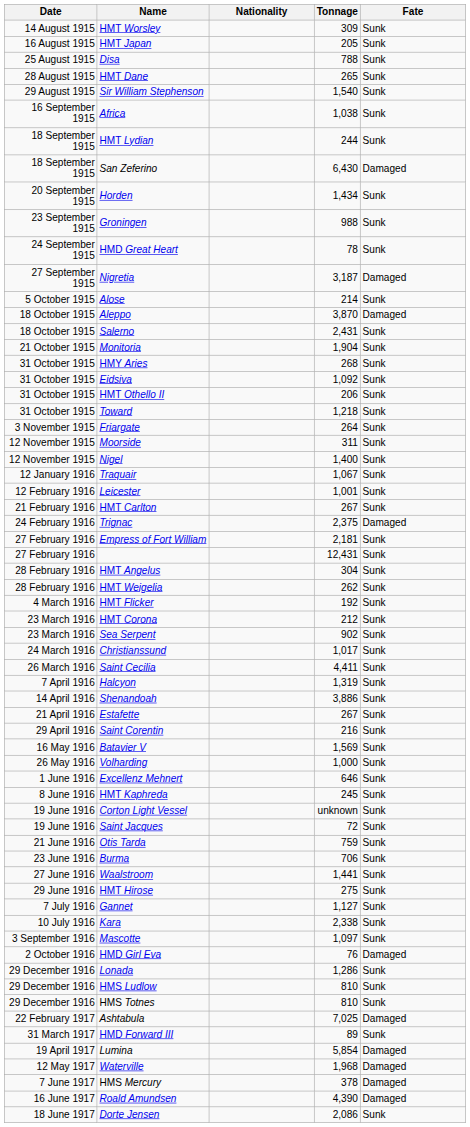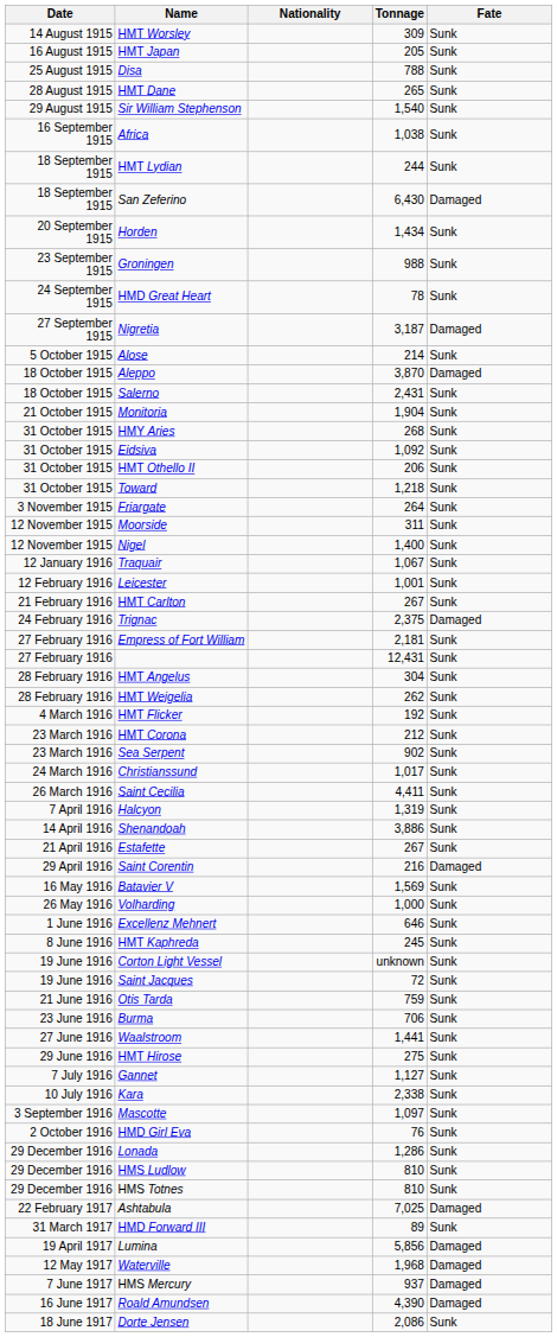 <table class="wikitable sortable">
 <tr>
 <th width="140px">Date</th>
 <th width="170px">Name</th>
 <th width="160px">Nationality</th>
 <th width="25px">Tonnage</th>
 <th width="160px">Fate</th>
 </tr>
 <tr>
 <td align="right">14 August 1915</td>
 <td align="left"><a href='#'>HMT <em>Worsley</em></a></td>
 <td align="left"></td>
 <td align="right">309</td>
 <td align="left">Sunk</td>
 </tr>
 <tr>
 <td align="right">16 August 1915</td>
 <td align="left"><a href='#'>HMT <em>Japan</em></a></td>
 <td align="left"></td>
 <td align="right">205</td>
 <td align="left">Sunk</td>
 </tr>
 <tr>
 <td align="right">25 August 1915</td>
 <td align="left"><a href='#'><em>Disa</em></a></td>
 <td align="left"></td>
 <td align="right">788</td>
 <td align="left">Sunk</td>
 </tr>
 <tr>
 <td align="right">28 August 1915</td>
 <td align="left"><a href='#'>HMT <em>Dane</em></a></td>
 <td align="left"></td>
 <td align="right">265</td>
 <td align="left">Sunk</td>
 </tr>
 <tr>
 <td align="right">29 August 1915</td>
 <td align="left"><a href='#'><em>Sir William Stephenson</em></a></td>
 <td align="left"></td>
 <td align="right">1,540</td>
 <td align="left">Sunk</td>
 </tr>
 <tr>
 <td align="right">16 September 1915</td>
 <td align="left"><a href='#'><em>Africa</em></a></td>
 <td align="left"></td>
 <td align="right">1,038</td>
 <td align="left">Sunk</td>
 </tr>
 <tr>
 <td align="right">18 September 1915</td>
 <td align="left"><a href='#'>HMT <em>Lydian</em></a></td>
 <td align="left"></td>
 <td align="right">244</td>
 <td align="left">Sunk</td>
 </tr>
 <tr>
 <td align="right">18 September 1915</td>
 <td align="left"><em>San Zeferino</em></td>
 <td align="left"></td>
 <td align="right">6,430</td>
 <td align="left">Damaged</td>
 </tr>
 <tr>
 <td align="right">20 September 1915</td>
 <td align="left"><a href='#'><em>Horden</em></a></td>
 <td align="left"></td>
 <td align="right">1,434</td>
 <td align="left">Sunk</td>
 </tr>
 <tr>
 <td align="right">23 September 1915</td>
 <td align="left"><a href='#'><em>Groningen</em></a></td>
 <td align="left"></td>
 <td align="right">988</td>
 <td align="left">Sunk</td>
 </tr>
 <tr>
 <td align="right">24 September 1915</td>
 <td align="left"><a href='#'>HMD <em>Great Heart</em></a></td>
 <td align="left"></td>
 <td align="right">78</td>
 <td align="left">Sunk</td>
 </tr>
 <tr>
 <td align="right">27 September 1915</td>
 <td align="left"><a href='#'><em>Nigretia</em></a></td>
 <td align="left"></td>
 <td align="right">3,187</td>
 <td align="left">Damaged</td>
 </tr>
 <tr>
 <td align="right">5 October 1915</td>
 <td align="left"><a href='#'><em>Alose</em></a></td>
 <td align="left"></td>
 <td align="right">214</td>
 <td align="left">Sunk</td>
 </tr>
 <tr>
 <td align="right">18 October 1915</td>
 <td align="left"><a href='#'><em>Aleppo</em></a></td>
 <td align="left"></td>
 <td align="right">3,870</td>
 <td align="left">Damaged</td>
 </tr>
 <tr>
 <td align="right">18 October 1915</td>
 <td align="left"><a href='#'><em>Salerno</em></a></td>
 <td align="left"></td>
 <td align="right">2,431</td>
 <td align="left">Sunk</td>
 </tr>
 <tr>
 <td align="right">21 October 1915</td>
 <td align="left"><a href='#'><em>Monitoria</em></a></td>
 <td align="left"></td>
 <td align="right">1,904</td>
 <td align="left">Sunk</td>
 </tr>
 <tr>
 <td align="right">31 October 1915</td>
 <td align="left"><a href='#'>HMY <em>Aries</em></a></td>
 <td align="left"></td>
 <td align="right">268</td>
 <td align="left">Sunk</td>
 </tr>
 <tr>
 <td align="right">31 October 1915</td>
 <td align="left"><a href='#'><em>Eidsiva</em></a></td>
 <td align="left"></td>
 <td align="right">1,092</td>
 <td align="left">Sunk</td>
 </tr>
 <tr>
 <td align="right">31 October 1915</td>
 <td align="left"><a href='#'>HMT <em>Othello II</em></a></td>
 <td align="left"></td>
 <td align="right">206</td>
 <td align="left">Sunk</td>
 </tr>
 <tr>
 <td align="right">31 October 1915</td>
 <td align="left"><a href='#'><em>Toward</em></a></td>
 <td align="left"></td>
 <td align="right">1,218</td>
 <td align="left">Sunk</td>
 </tr>
 <tr>
 <td align="right">3 November 1915</td>
 <td align="left"><a href='#'><em>Friargate</em></a></td>
 <td align="left"></td>
 <td align="right">264</td>
 <td align="left">Sunk</td>
 </tr>
 <tr>
 <td align="right">12 November 1915</td>
 <td align="left"><a href='#'><em>Moorside</em></a></td>
 <td align="left"></td>
 <td align="right">311</td>
 <td align="left">Sunk</td>
 </tr>
 <tr>
 <td align="right">12 November 1915</td>
 <td align="left"><a href='#'><em>Nigel</em></a></td>
 <td align="left"></td>
 <td align="right">1,400</td>
 <td align="left">Sunk</td>
 </tr>
 <tr>
 <td align="right">12 January 1916</td>
 <td align="left"><a href='#'><em>Traquair</em></a></td>
 <td align="left"></td>
 <td align="right">1,067</td>
 <td align="left">Sunk</td>
 </tr>
 <tr>
 <td align="right">12 February 1916</td>
 <td align="left"><a href='#'><em>Leicester</em></a></td>
 <td align="left"></td>
 <td align="right">1,001</td>
 <td align="left">Sunk</td>
 </tr>
 <tr>
 <td align="right">21 February 1916</td>
 <td align="left"><a href='#'>HMT <em>Carlton</em></a></td>
 <td align="left"></td>
 <td align="right">267</td>
 <td align="left">Sunk</td>
 </tr>
 <tr>
 <td align="right">24 February 1916</td>
 <td align="left"><a href='#'><em>Trignac</em></a></td>
 <td align="left"></td>
 <td align="right">2,375</td>
 <td align="left">Damaged</td>
 </tr>
 <tr>
 <td align="right">27 February 1916</td>
 <td align="left"><a href='#'><em>Empress of Fort William</em></a></td>
 <td align="left"></td>
 <td align="right">2,181</td>
 <td align="left">Sunk</td>
 </tr>
 <tr>
 <td align="right">27 February 1916</td>
 <td align="left"></td>
 <td align="left"></td>
 <td align="right">12,431</td>
 <td align="left">Sunk</td>
 </tr>
 <tr>
 <td align="right">28 February 1916</td>
 <td align="left"><a href='#'>HMT <em>Angelus</em></a></td>
 <td align="left"></td>
 <td align="right">304</td>
 <td align="left">Sunk</td>
 </tr>
 <tr>
 <td align="right">28 February 1916</td>
 <td align="left"><a href='#'>HMT <em>Weigelia</em></a></td>
 <td align="left"></td>
 <td align="right">262</td>
 <td align="left">Sunk</td>
 </tr>
 <tr>
 <td align="right">4 March 1916</td>
 <td align="left"><a href='#'>HMT <em>Flicker</em></a></td>
 <td align="left"></td>
 <td align="right">192</td>
 <td align="left">Sunk</td>
 </tr>
 <tr>
 <td align="right">23 March 1916</td>
 <td align="left"><a href='#'>HMT <em>Corona</em></a></td>
 <td align="left"></td>
 <td align="right">212</td>
 <td align="left">Sunk</td>
 </tr>
 <tr>
 <td align="right">23 March 1916</td>
 <td align="left"><a href='#'><em>Sea Serpent</em></a></td>
 <td align="left"></td>
 <td align="right">902</td>
 <td align="left">Sunk</td>
 </tr>
 <tr>
 <td align="right">24 March 1916</td>
 <td align="left"><a href='#'><em>Christianssund</em></a></td>
 <td align="left"></td>
 <td align="right">1,017</td>
 <td align="left">Sunk</td>
 </tr>
 <tr>
 <td align="right">26 March 1916</td>
 <td align="left"><a href='#'><em>Saint Cecilia</em></a></td>
 <td align="left"></td>
 <td align="right">4,411</td>
 <td align="left">Sunk</td>
 </tr>
 <tr>
 <td align="right">7 April 1916</td>
 <td align="left"><a href='#'><em>Halcyon</em></a></td>
 <td align="left"></td>
 <td align="right">1,319</td>
 <td align="left">Sunk</td>
 </tr>
 <tr>
 <td align="right">14 April 1916</td>
 <td align="left"><a href='#'><em>Shenandoah</em></a></td>
 <td align="left"></td>
 <td align="right">3,886</td>
 <td align="left">Sunk</td>
 </tr>
 <tr>
 <td align="right">21 April 1916</td>
 <td align="left"><a href='#'><em>Estafette</em></a></td>
 <td align="left"></td>
 <td align="right">267</td>
 <td align="left">Sunk</td>
 </tr>
 <tr>
 <td align="right">29 April 1916</td>
 <td align="left"><a href='#'><em>Saint Corentin</em></a></td>
 <td align="left"></td>
 <td align="right">216</td>
-<td align="left">Sunk</td>
+<td align="left">Damaged</td>
 </tr>
 <tr>
 <td align="right">16 May 1916</td>
 <td align="left"><a href='#'><em>Batavier V</em></a></td>
 <td align="left"></td>
 <td align="right">1,569</td>
 <td align="left">Sunk</td>
 </tr>
 <tr>
 <td align="right">26 May 1916</td>
 <td align="left"><a href='#'><em>Volharding</em></a></td>
 <td align="left"></td>
 <td align="right">1,000</td>
 <td align="left">Sunk</td>
 </tr>
 <tr>
 <td align="right">1 June 1916</td>
 <td align="left"><a href='#'><em>Excellenz Mehnert</em></a></td>
 <td align="left"></td>
 <td align="right">646</td>
 <td align="left">Sunk</td>
 </tr>
 <tr>
 <td align="right">8 June 1916</td>
 <td align="left"><a href='#'>HMT <em>Kaphreda</em></a></td>
 <td align="left"></td>
 <td align="right">245</td>
 <td align="left">Sunk</td>
 </tr>
 <tr>
 <td align="right">19 June 1916</td>
 <td align="left"><a href='#'><em>Corton Light Vessel</em></a></td>
 <td align="left"></td>
 <td align="right">unknown</td>
 <td align="left">Sunk</td>
 </tr>
 <tr>
 <td align="right">19 June 1916</td>
 <td align="left"><a href='#'><em>Saint Jacques</em></a></td>
 <td align="left"></td>
 <td align="right">72</td>
 <td align="left">Sunk</td>
 </tr>
 <tr>
 <td align="right">21 June 1916</td>
 <td align="left"><a href='#'><em>Otis Tarda</em></a></td>
 <td align="left"></td>
 <td align="right">759</td>
 <td align="left">Sunk</td>
 </tr>
 <tr>
 <td align="right">23 June 1916</td>
 <td align="left"><a href='#'><em>Burma</em></a></td>
 <td align="left"></td>
 <td align="right">706</td>
 <td align="left">Sunk</td>
 </tr>
 <tr>
 <td align="right">27 June 1916</td>
 <td align="left"><a href='#'><em>Waalstroom</em></a></td>
 <td align="left"></td>
 <td align="right">1,441</td>
 <td align="left">Sunk</td>
 </tr>
 <tr>
 <td align="right">29 June 1916</td>
 <td align="left"><a href='#'>HMT <em>Hirose</em></a></td>
 <td align="left"></td>
 <td align="right">275</td>
 <td align="left">Sunk</td>
 </tr>
 <tr>
 <td align="right">7 July 1916</td>
 <td align="left"><a href='#'><em>Gannet</em></a></td>
 <td align="left"></td>
 <td align="right">1,127</td>
 <td align="left">Sunk</td>
 </tr>
 <tr>
 <td align="right">10 July 1916</td>
 <td align="left"><a href='#'><em>Kara</em></a></td>
 <td align="left"></td>
 <td align="right">2,338</td>
 <td align="left">Sunk</td>
 </tr>
 <tr>
 <td align="right">3 September 1916</td>
 <td align="left"><a href='#'><em>Mascotte</em></a></td>
 <td align="left"></td>
 <td align="right">1,097</td>
 <td align="left">Sunk</td>
 </tr>
 <tr>
 <td align="right">2 October 1916</td>
 <td align="left"><a href='#'>HMD <em>Girl Eva</em></a></td>
 <td align="left"></td>
 <td align="right">76</td>
-<td align="left">Damaged</td>
+<td align="left">Sunk</td>
 </tr>
 <tr>
 <td align="right">29 December 1916</td>
 <td align="left"><a href='#'><em>Lonada</em></a></td>
 <td align="left"></td>
 <td align="right">1,286</td>
 <td align="left">Sunk</td>
 </tr>
 <tr>
 <td align="right">29 December 1916</td>
 <td align="left"><a href='#'>HMS <em>Ludlow</em></a></td>
 <td align="left"></td>
 <td align="right">810</td>
 <td align="left">Sunk</td>
 </tr>
 <tr>
 <td align="right">29 December 1916</td>
 <td align="left">HMS <em>Totnes</em></td>
 <td align="left"></td>
 <td align="right">810</td>
 <td align="left">Sunk</td>
 </tr>
 <tr>
 <td align="right">22 February 1917</td>
 <td align="left"><em>Ashtabula</em></td>
 <td align="left"></td>
 <td align="right">7,025</td>
 <td align="left">Damaged</td>
 </tr>
 <tr>
 <td align="right">31 March 1917</td>
 <td align="left"><a href='#'>HMD <em>Forward III</em></a></td>
 <td align="left"></td>
 <td align="right">89</td>
 <td align="left">Sunk</td>
 </tr>
 <tr>
 <td align="right">19 April 1917</td>
 <td align="left"><em>Lumina</em></td>
 <td align="left"></td>
-<td align="right">5,854</td>
+<td align="right">5,856</td>
 <td align="left">Damaged</td>
 </tr>
 <tr>
 <td align="right">12 May 1917</td>
 <td align="left"><a href='#'><em>Waterville</em></a></td>
 <td align="left"></td>
 <td align="right">1,968</td>
 <td align="left">Damaged</td>
 </tr>
 <tr>
 <td align="right">7 June 1917</td>
 <td align="left">HMS <em>Mercury</em></td>
 <td align="left"></td>
-<td align="right">378</td>
+<td align="right">937</td>
 <td align="left">Damaged</td>
 </tr>
 <tr>
 <td align="right">16 June 1917</td>
 <td align="left"><a href='#'><em>Roald Amundsen</em></a></td>
 <td align="left"></td>
 <td align="right">4,390</td>
 <td align="left">Damaged</td>
 </tr>
 <tr>
 <td align="right">18 June 1917</td>
 <td align="left"><a href='#'><em>Dorte Jensen</em></a></td>
 <td align="left"></td>
 <td align="right">2,086</td>
 <td align="left">Sunk</td>
 </tr>
 </table>
